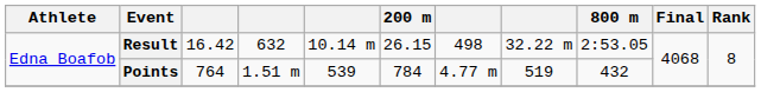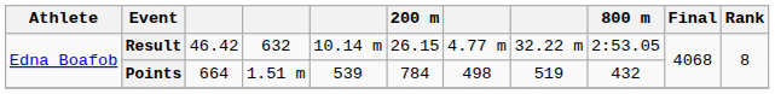 <table class=wikitable style=font-size:90%;text-align:center>
 <tr>
 <th>Athlete</th>
 <th>Event</th>
 <th></th>
 <th></th>
 <th></th>
 <th>200 m</th>
 <th></th>
 <th></th>
 <th>800 m</th>
 <th>Final</th>
 <th>Rank</th>
 </tr>
 <tr>
 <td align=left rowspan=2><a href='#'>Edna Boafob</a></td>
 <th style=font-size:95%>Result</th>
-<td>16.42</td>
+<td>46.42</td>
 <td>632</td>
 <td>10.14 m</td>
 <td>26.15</td>
-<td>498</td>
+<td>4.77 m</td>
 <td>32.22 m</td>
 <td>2:53.05</td>
 <td rowspan=2>4068 </td>
 <td rowspan=2>8</td>
 </tr>
 <tr>
 <th style=font-size:95%>Points</th>
-<td>764</td>
+<td>664</td>
 <td>1.51 m</td>
 <td>539</td>
 <td>784</td>
-<td>4.77 m</td>
+<td>498</td>
 <td>519</td>
 <td>432</td>
 </tr>
 <tr>
 </tr>
 </table>
